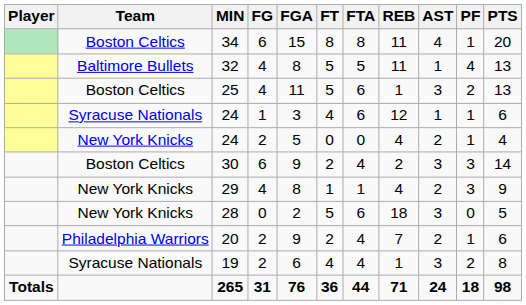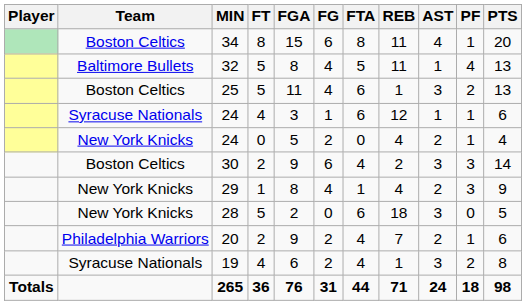 <table class="wikitable sortable">
 <tr>
 <th>Player</th>
 <th>Team</th>
 <th>MIN</th>
+<th>FT</th>
+<th>FGA</th>
 <th>FG</th>
-<th>FGA</th>
-<th>FT</th>
 <th>FTA</th>
 <th>REB</th>
 <th>AST</th>
 <th>PF</th>
 <th>PTS</th>
 </tr>
 <tr>
 <td bgcolor="#AFE6BA"></td>
 <td align=center><a href='#'>Boston Celtics</a></td>
 <td align=center>34</td>
+<td align=center>8</td>
+<td align=center>15</td>
 <td align=center>6</td>
-<td align=center>15</td>
-<td align=center>8</td>
 <td align=center>8</td>
 <td align=center>11</td>
 <td align=center>4</td>
 <td align=center>1</td>
 <td align=center>20</td>
 </tr>
 <tr>
 <td bgcolor="#FFFF99"></td>
 <td align=center><a href='#'>Baltimore Bullets</a></td>
 <td align=center>32</td>
+<td align=center>5</td>
+<td align=center>8</td>
 <td align=center>4</td>
-<td align=center>8</td>
-<td align=center>5</td>
 <td align=center>5</td>
 <td align=center>11</td>
 <td align=center>1</td>
 <td align=center>4</td>
 <td align=center>13</td>
 </tr>
 <tr>
 <td bgcolor="#FFFF99"></td>
 <td align=center>Boston Celtics</td>
 <td align=center>25</td>
+<td align=center>5</td>
+<td align=center>11</td>
 <td align=center>4</td>
-<td align=center>11</td>
-<td align=center>5</td>
 <td align=center>6</td>
 <td align=center>1</td>
 <td align=center>3</td>
 <td align=center>2</td>
 <td align=center>13</td>
 </tr>
 <tr>
 <td bgcolor="#FFFF99"></td>
 <td align=center><a href='#'>Syracuse Nationals</a></td>
 <td align=center>24</td>
+<td align=center>4</td>
+<td align=center>3</td>
 <td align=center>1</td>
-<td align=center>3</td>
-<td align=center>4</td>
 <td align=center>6</td>
 <td align=center>12</td>
 <td align=center>1</td>
 <td align=center>1</td>
 <td align=center>6</td>
 </tr>
 <tr>
 <td bgcolor="#FFFF99"></td>
 <td align=center><a href='#'>New York Knicks</a></td>
 <td align=center>24</td>
+<td align=center>0</td>
+<td align=center>5</td>
 <td align=center>2</td>
-<td align=center>5</td>
-<td align=center>0</td>
 <td align=center>0</td>
 <td align=center>4</td>
 <td align=center>2</td>
 <td align=center>1</td>
 <td align=center>4</td>
 </tr>
 <tr>
 <td></td>
 <td align=center>Boston Celtics</td>
 <td align=center>30</td>
+<td align=center>2</td>
+<td align=center>9</td>
 <td align=center>6</td>
-<td align=center>9</td>
-<td align=center>2</td>
 <td align=center>4</td>
 <td align=center>2</td>
 <td align=center>3</td>
 <td align=center>3</td>
 <td align=center>14</td>
 </tr>
 <tr>
 <td></td>
 <td align=center>New York Knicks</td>
 <td align=center>29</td>
+<td align=center>1</td>
+<td align=center>8</td>
 <td align=center>4</td>
-<td align=center>8</td>
-<td align=center>1</td>
 <td align=center>1</td>
 <td align=center>4</td>
 <td align=center>2</td>
 <td align=center>3</td>
 <td align=center>9</td>
 </tr>
 <tr>
 <td></td>
 <td align=center>New York Knicks</td>
 <td align=center>28</td>
+<td align=center>5</td>
+<td align=center>2</td>
 <td align=center>0</td>
-<td align=center>2</td>
-<td align=center>5</td>
 <td align=center>6</td>
 <td align=center>18</td>
 <td align=center>3</td>
 <td align=center>0</td>
 <td align=center>5</td>
 </tr>
 <tr>
 <td></td>
 <td align=center><a href='#'>Philadelphia Warriors</a></td>
 <td align=center>20</td>
 <td align=center>2</td>
 <td align=center>9</td>
 <td align=center>2</td>
 <td align=center>4</td>
 <td align=center>7</td>
 <td align=center>2</td>
 <td align=center>1</td>
 <td align=center>6</td>
 </tr>
 <tr>
 <td></td>
 <td align=center>Syracuse Nationals</td>
 <td align=center>19</td>
+<td align=center>4</td>
+<td align=center>6</td>
 <td align=center>2</td>
-<td align=center>6</td>
-<td align=center>4</td>
 <td align=center>4</td>
 <td align=center>1</td>
 <td align=center>3</td>
 <td align=center>2</td>
 <td align=center>8</td>
 </tr>
 <tr class="sortbottom">
 <td align=center><strong>Totals</strong></td>
 <td align=center></td>
 <td align=center><strong>265</strong></td>
+<td align=center><strong>36</strong></td>
+<td align=center><strong>76</strong></td>
 <td align=center><strong>31</strong></td>
-<td align=center><strong>76</strong></td>
-<td align=center><strong>36</strong></td>
 <td align=center><strong>44</strong></td>
 <td align=center><strong>71</strong></td>
 <td align=center><strong>24</strong></td>
 <td align=center><strong>18</strong></td>
 <td align=center><strong>98</strong></td>
 </tr>
 </table>
